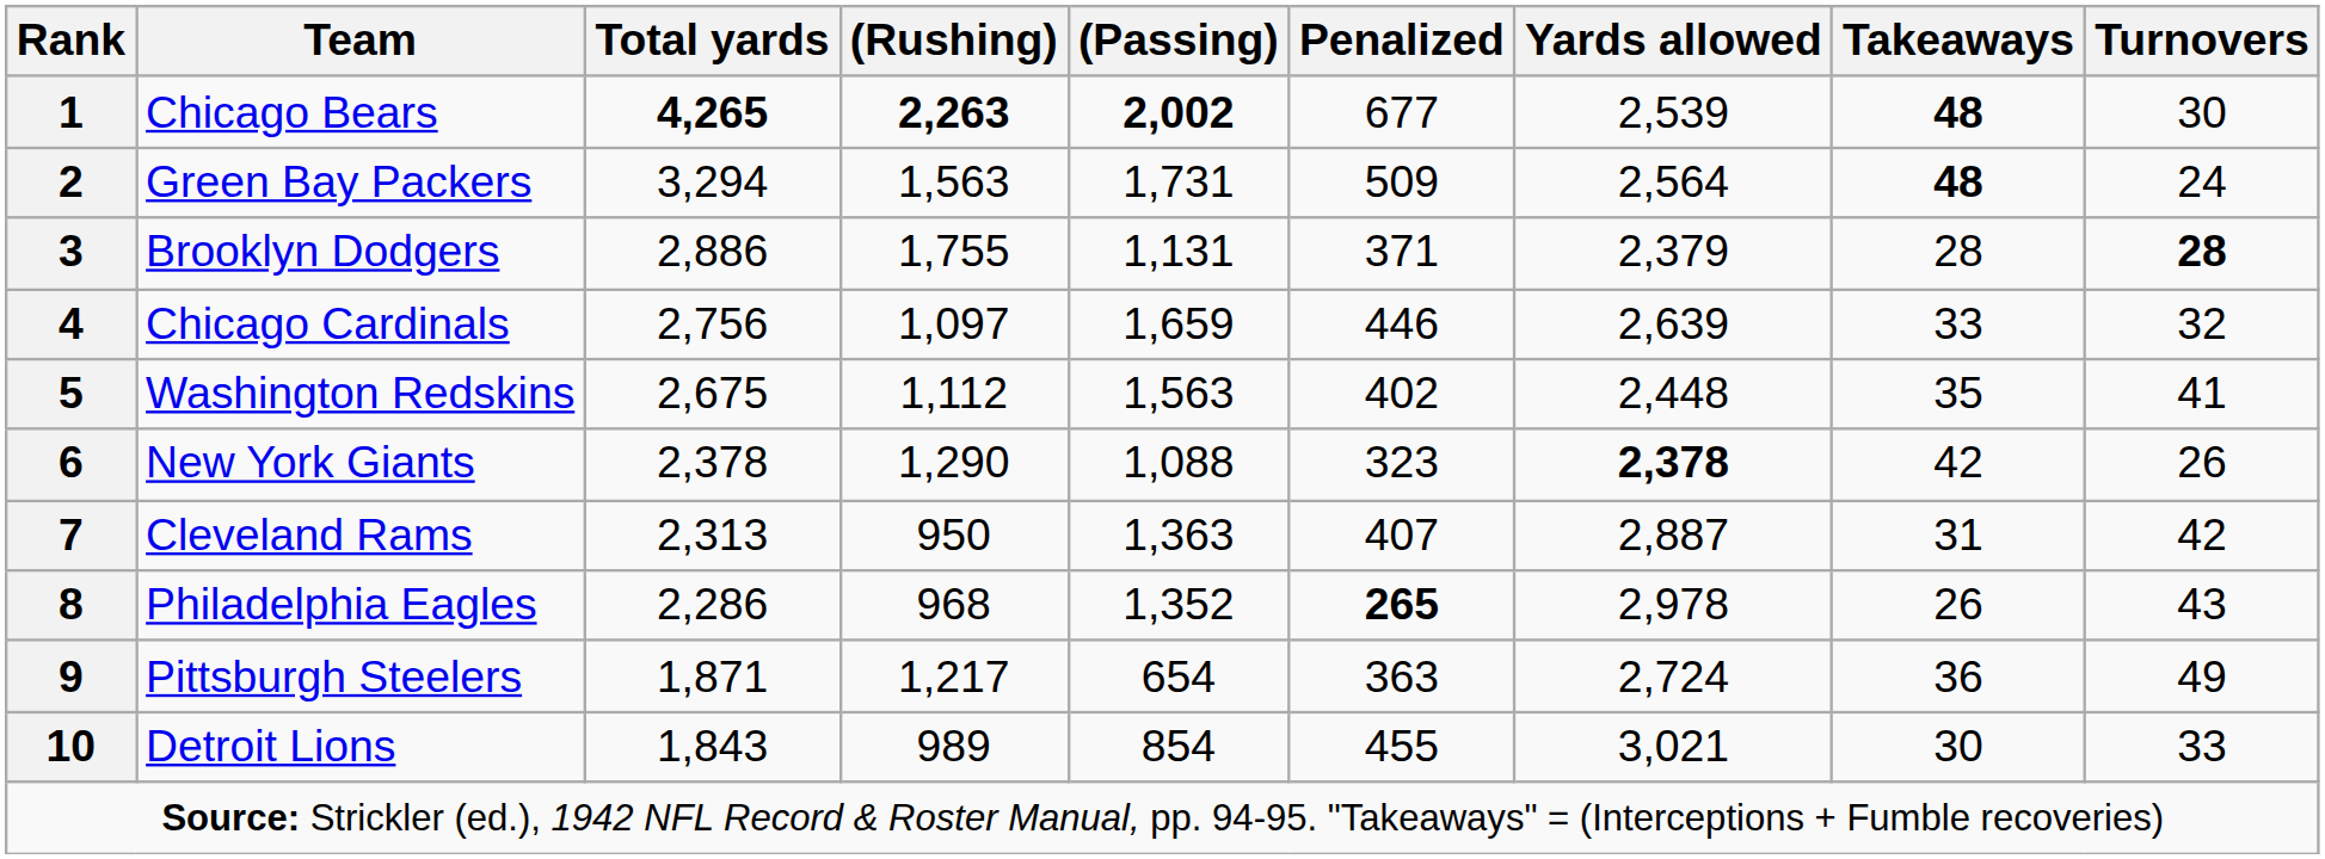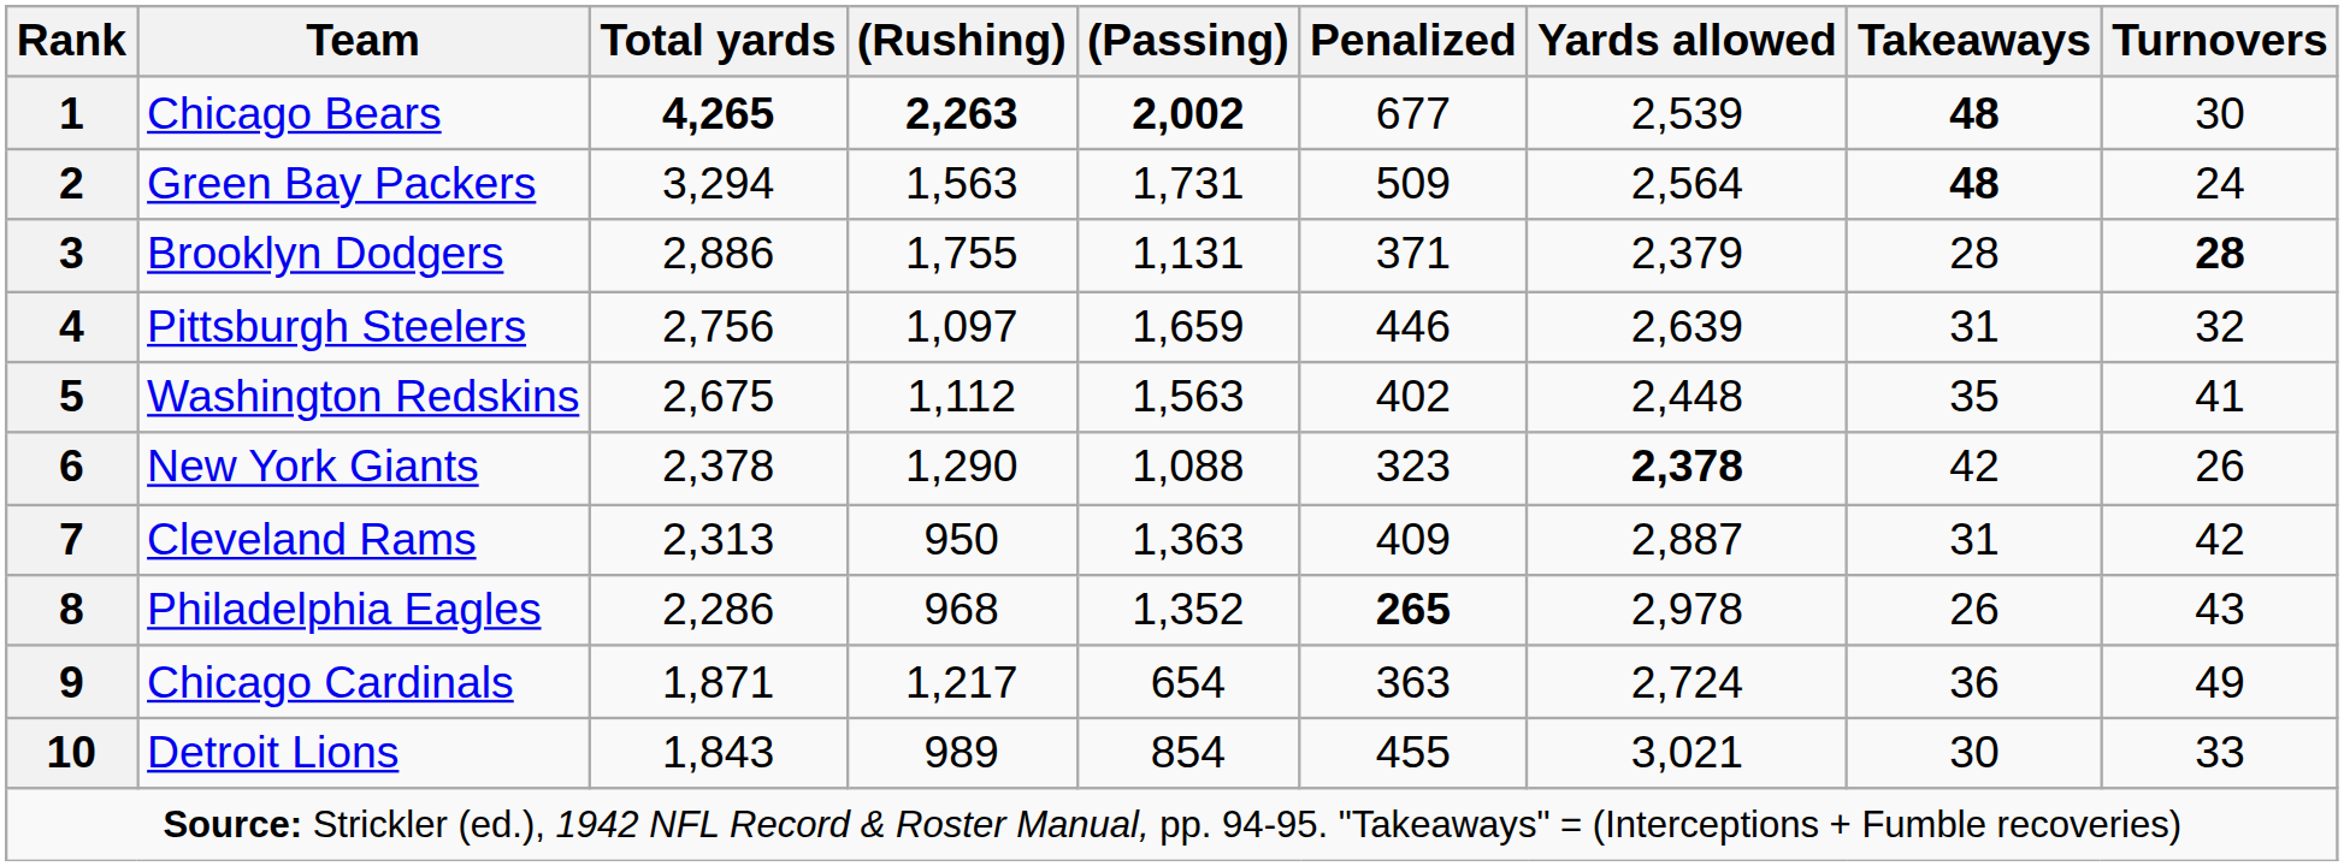 <table class="wikitable" style="text-align:center">
 <tr>
 <th>Rank</th>
 <th>Team</th>
 <th>Total yards</th>
 <th>(Rushing)</th>
 <th>(Passing)</th>
 <th>Penalized</th>
 <th>Yards allowed</th>
 <th>Takeaways</th>
 <th>Turnovers</th>
 </tr>
 <tr>
 <th>1</th>
 <td style="text-align: left;"><a href='#'>Chicago Bears</a></td>
 <td><strong>4,265</strong></td>
 <td><strong>2,263</strong></td>
 <td><strong>2,002</strong></td>
 <td>677</td>
 <td>2,539</td>
 <td><strong>48</strong></td>
 <td>30</td>
 </tr>
 <tr>
 <th>2</th>
 <td style="text-align: left;"><a href='#'>Green Bay Packers</a></td>
 <td>3,294</td>
 <td>1,563</td>
 <td>1,731</td>
 <td>509</td>
 <td>2,564</td>
 <td><strong>48</strong></td>
 <td>24</td>
 </tr>
 <tr>
 <th>3</th>
 <td style="text-align: left;"><a href='#'>Brooklyn Dodgers</a></td>
 <td>2,886</td>
 <td>1,755</td>
 <td>1,131</td>
 <td>371</td>
 <td>2,379</td>
 <td>28</td>
 <td><strong>28</strong></td>
 </tr>
 <tr>
 <th>4</th>
-<td style="text-align: left;"><a href='#'>Chicago Cardinals</a></td>
+<td style="text-align: left;"><a href='#'>Pittsburgh Steelers</a></td>
 <td>2,756</td>
 <td>1,097</td>
 <td>1,659</td>
 <td>446</td>
 <td>2,639</td>
-<td>33</td>
+<td>31</td>
 <td>32</td>
 </tr>
 <tr>
 <th>5</th>
 <td style="text-align: left;"><a href='#'>Washington Redskins</a></td>
 <td>2,675</td>
 <td>1,112</td>
 <td>1,563</td>
 <td>402</td>
 <td>2,448</td>
 <td>35</td>
 <td>41</td>
 </tr>
 <tr>
 <th>6</th>
 <td style="text-align: left;"><a href='#'>New York Giants</a></td>
 <td>2,378</td>
 <td>1,290</td>
 <td>1,088</td>
 <td>323</td>
 <td><strong>2,378</strong></td>
 <td>42</td>
 <td>26</td>
 </tr>
 <tr>
 <th>7</th>
 <td style="text-align: left;"><a href='#'>Cleveland Rams</a></td>
 <td>2,313</td>
 <td>950</td>
 <td>1,363</td>
-<td>407</td>
+<td>409</td>
 <td>2,887</td>
 <td>31</td>
 <td>42</td>
 </tr>
 <tr>
 <th>8</th>
 <td style="text-align: left;"><a href='#'>Philadelphia Eagles</a></td>
 <td>2,286</td>
 <td>968</td>
 <td>1,352</td>
 <td><strong>265</strong></td>
 <td>2,978</td>
 <td>26</td>
 <td>43</td>
 </tr>
 <tr>
 <th>9</th>
-<td style="text-align: left;"><a href='#'>Pittsburgh Steelers</a></td>
+<td style="text-align: left;"><a href='#'>Chicago Cardinals</a></td>
 <td>1,871</td>
 <td>1,217</td>
 <td>654</td>
 <td>363</td>
 <td>2,724</td>
 <td>36</td>
 <td>49</td>
 </tr>
 <tr>
 <th>10</th>
 <td style="text-align: left;"><a href='#'>Detroit Lions</a></td>
 <td>1,843</td>
 <td>989</td>
 <td>854</td>
 <td>455</td>
 <td>3,021</td>
 <td>30</td>
 <td>33</td>
 </tr>
 <tr>
 <td colspan="10"><small><strong>Source:</strong> Strickler (ed.), <em>1942 NFL Record & Roster Manual,</em> pp. 94-95. "Takeaways" = (Interceptions + Fumble recoveries)</small></td>
 </tr>
 </table>
